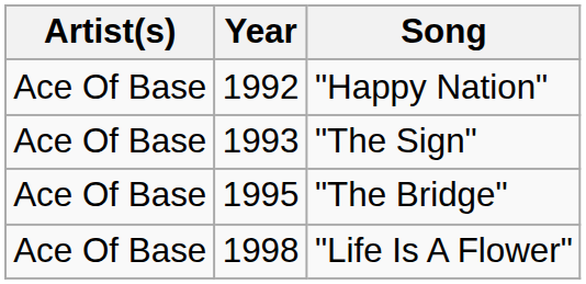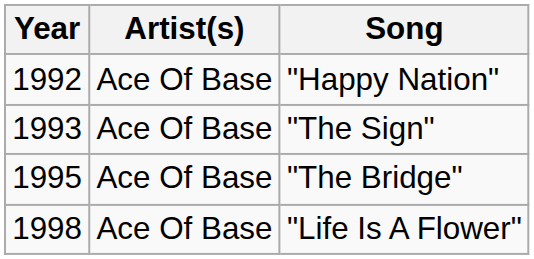 <table class="wikitable">
 <tr>
+<th>Year</th>
 <th>Artist(s)</th>
-<th>Year</th>
 <th>Song</th>
 </tr>
 <tr>
+<td>1992</td>
 <td>Ace Of Base</td>
-<td>1992</td>
 <td>"Happy Nation"</td>
 </tr>
 <tr>
+<td>1993</td>
 <td>Ace Of Base</td>
-<td>1993</td>
 <td>"The Sign"</td>
 </tr>
 <tr>
+<td>1995</td>
 <td>Ace Of Base</td>
-<td>1995</td>
 <td>"The Bridge"</td>
 </tr>
 <tr>
+<td>1998</td>
 <td>Ace Of Base</td>
-<td>1998</td>
 <td>"Life Is A Flower"</td>
 </tr>
 </table>
